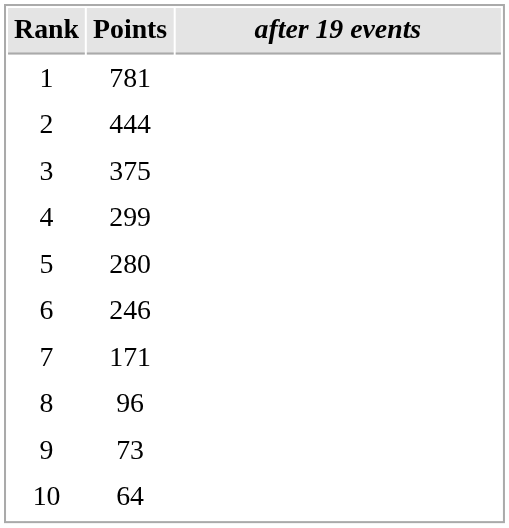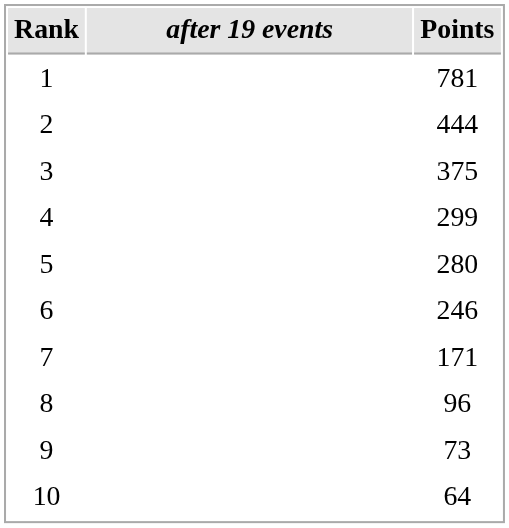 <table cellspacing="1" cellpadding="3" style="border:1px solid #AAAAAA;font-size:86%">
 <tr bgcolor="#E4E4E4">
 <th style="border-bottom:1px solid #AAAAAA" width=10>Rank</th>
+<th style="border-bottom:1px solid #AAAAAA" width=155><em>after 19 events</em></th>
 <th style="border-bottom:1px solid #AAAAAA" width=4>Points</th>
-<th style="border-bottom:1px solid #AAAAAA" width=155><em>after 19 events</em></th>
 </tr>
 <tr>
 <td align=center>1</td>
+<td></td>
 <td align=center>781</td>
-<td></td>
 </tr>
 <tr>
 <td align=center>2</td>
+<td></td>
 <td align=center>444</td>
-<td></td>
 </tr>
 <tr>
 <td align=center>3</td>
+<td></td>
 <td align=center>375</td>
-<td></td>
 </tr>
 <tr>
 <td align=center>4</td>
+<td></td>
 <td align=center>299</td>
-<td></td>
 </tr>
 <tr>
 <td align=center>5</td>
+<td></td>
 <td align=center>280</td>
-<td></td>
 </tr>
 <tr>
 <td align=center>6</td>
+<td></td>
 <td align=center>246</td>
-<td></td>
 </tr>
 <tr>
 <td align=center>7</td>
+<td></td>
 <td align=center>171</td>
-<td></td>
 </tr>
 <tr>
 <td align=center>8</td>
+<td></td>
 <td align=center>96</td>
-<td></td>
 </tr>
 <tr>
 <td align=center>9</td>
+<td></td>
 <td align=center>73</td>
-<td></td>
 </tr>
 <tr>
 <td align=center>10</td>
+<td></td>
 <td align=center>64</td>
-<td></td>
 </tr>
 </table>
